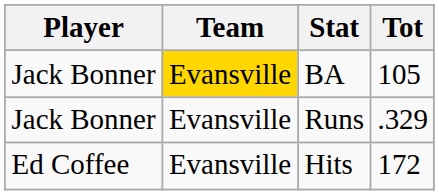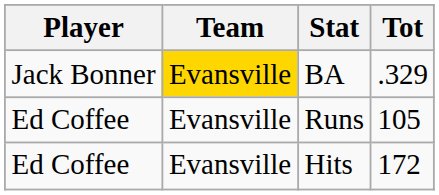 <table class="wikitable">
 <tr>
 <th>Player</th>
 <th>Team</th>
 <th>Stat</th>
 <th>Tot</th>
 </tr>
 <tr>
 <td>Jack Bonner</td>
 <td style="background: gold;">Evansville</td>
 <td>BA</td>
-<td>105</td>
+<td>.329</td>
 </tr>
 <tr>
-<td>Jack Bonner</td>
+<td>Ed Coffee</td>
 <td>Evansville</td>
 <td>Runs</td>
-<td>.329</td>
+<td>105</td>
 </tr>
 <tr>
 <td>Ed Coffee</td>
 <td>Evansville</td>
 <td>Hits</td>
 <td>172</td>
 </tr>
 </table>
